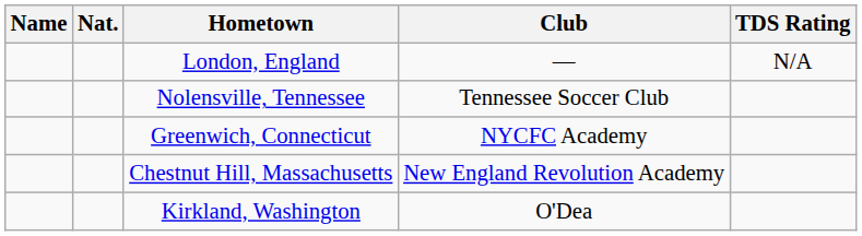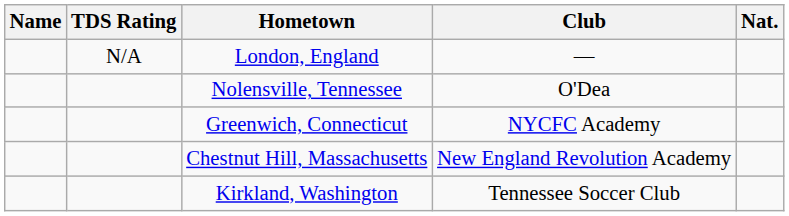 <table class="wikitable" style="font-size:90%; text-align:center;" border="1">
 <tr>
 <th>Name</th>
-<th>Nat.</th>
+<th>TDS Rating</th>
 <th>Hometown</th>
 <th>Club</th>
-<th>TDS Rating</th>
+<th>Nat.</th>
 </tr>
 <tr>
 <td></td>
-<td></td>
+<td>N/A</td>
 <td><a href='#'>London, England</a></td>
 <td>—</td>
-<td>N/A</td>
+<td></td>
 </tr>
 <tr>
 <td></td>
 <td></td>
 <td><a href='#'>Nolensville, Tennessee</a></td>
-<td>Tennessee Soccer Club</td>
+<td>O'Dea</td>
 <td></td>
 </tr>
 <tr>
 <td></td>
 <td></td>
 <td><a href='#'>Greenwich, Connecticut</a></td>
 <td><a href='#'>NYCFC</a> Academy</td>
 <td></td>
 </tr>
 <tr>
 <td></td>
 <td></td>
 <td><a href='#'>Chestnut Hill, Massachusetts</a></td>
 <td><a href='#'>New England Revolution</a> Academy</td>
 <td></td>
 </tr>
 <tr>
 <td></td>
 <td></td>
 <td><a href='#'>Kirkland, Washington</a></td>
-<td>O'Dea</td>
+<td>Tennessee Soccer Club</td>
 <td></td>
 </tr>
 </table>
